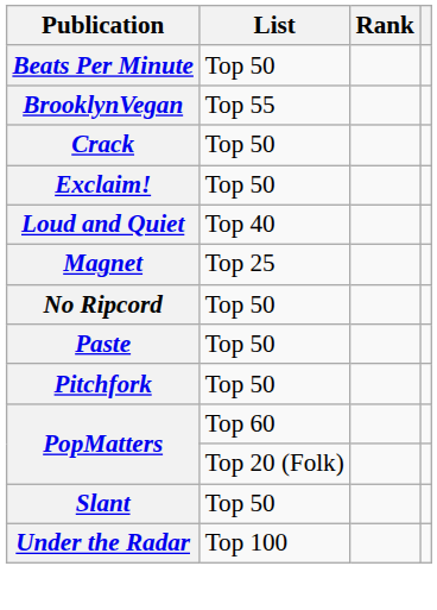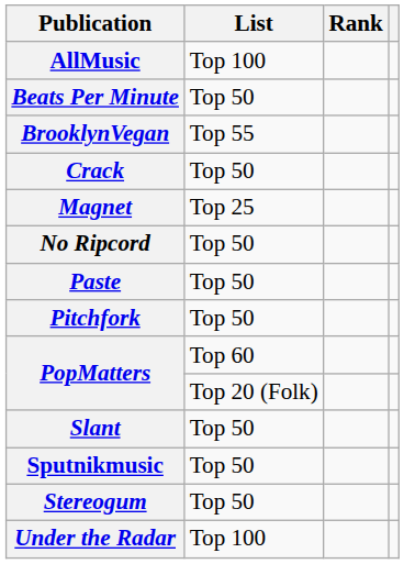 <table class="wikitable sortable plainrowheaders" style="margin-left: auto; margin-right: auto; border: none;">
 <tr>
 <th scope="col">Publication</th>
 <th scope="col" class="unsortable">List</th>
 <th scope="col" data-sort-type="number">Rank</th>
 <th scope="col" class="unsortable"></th>
+</tr>
+<tr>
+<th scope="row"><a href='#'>AllMusic</a></th>
+<td>Top 100</td>
+<td></td>
+<td></td>
 </tr>
 <tr>
 <th scope="row"><em><a href='#'>Beats Per Minute</a></em></th>
 <td>Top 50</td>
 <td></td>
 <td></td>
 </tr>
 <tr>
 <th scope="row"><em><a href='#'>BrooklynVegan</a></em></th>
 <td>Top 55</td>
 <td></td>
 <td></td>
 </tr>
 <tr>
 <th scope="row"><em><a href='#'>Crack</a></em></th>
 <td>Top 50</td>
-<td></td>
-<td></td>
-</tr>
-<tr>
-<th scope="row"><em><a href='#'>Exclaim!</a></em></th>
-<td>Top 50</td>
-<td></td>
-<td></td>
-</tr>
-<tr>
-<th scope="row"><em><a href='#'>Loud and Quiet</a></em></th>
-<td>Top 40</td>
 <td></td>
 <td></td>
 </tr>
 <tr>
 <th scope="row"><em><a href='#'>Magnet</a></em></th>
 <td>Top 25</td>
 <td></td>
 <td></td>
 </tr>
 <tr>
 <th scope="row"><em>No Ripcord</em></th>
 <td>Top 50</td>
 <td></td>
 <td></td>
 </tr>
 <tr>
 <th scope="row"><em><a href='#'>Paste</a></em></th>
 <td>Top 50</td>
 <td></td>
 <td></td>
 </tr>
 <tr>
 <th scope="row"><em><a href='#'>Pitchfork</a></em></th>
 <td>Top 50</td>
 <td></td>
 <td></td>
 </tr>
 <tr>
 <th rowspan="2" scope="row"><em><a href='#'>PopMatters</a></em></th>
 <td>Top 60</td>
 <td></td>
 <td></td>
 </tr>
 <tr>
 <td>Top 20 (Folk)</td>
 <td></td>
 <td></td>
 </tr>
 <tr>
 <th scope="row"><em><a href='#'>Slant</a></em></th>
 <td>Top 50</td>
 <td></td>
 <td></td>
 </tr>
 <tr>
+<th scope="row"><a href='#'>Sputnikmusic</a></th>
+<td>Top 50</td>
+<td></td>
+<td></td>
+</tr>
+<tr>
+<th scope="row"><em><a href='#'>Stereogum</a></em></th>
+<td>Top 50</td>
+<td></td>
+<td></td>
+</tr>
+<tr>
 <th scope="row"><em><a href='#'>Under the Radar</a></em></th>
 <td>Top 100</td>
 <td></td>
 <td></td>
 </tr>
 </table>
